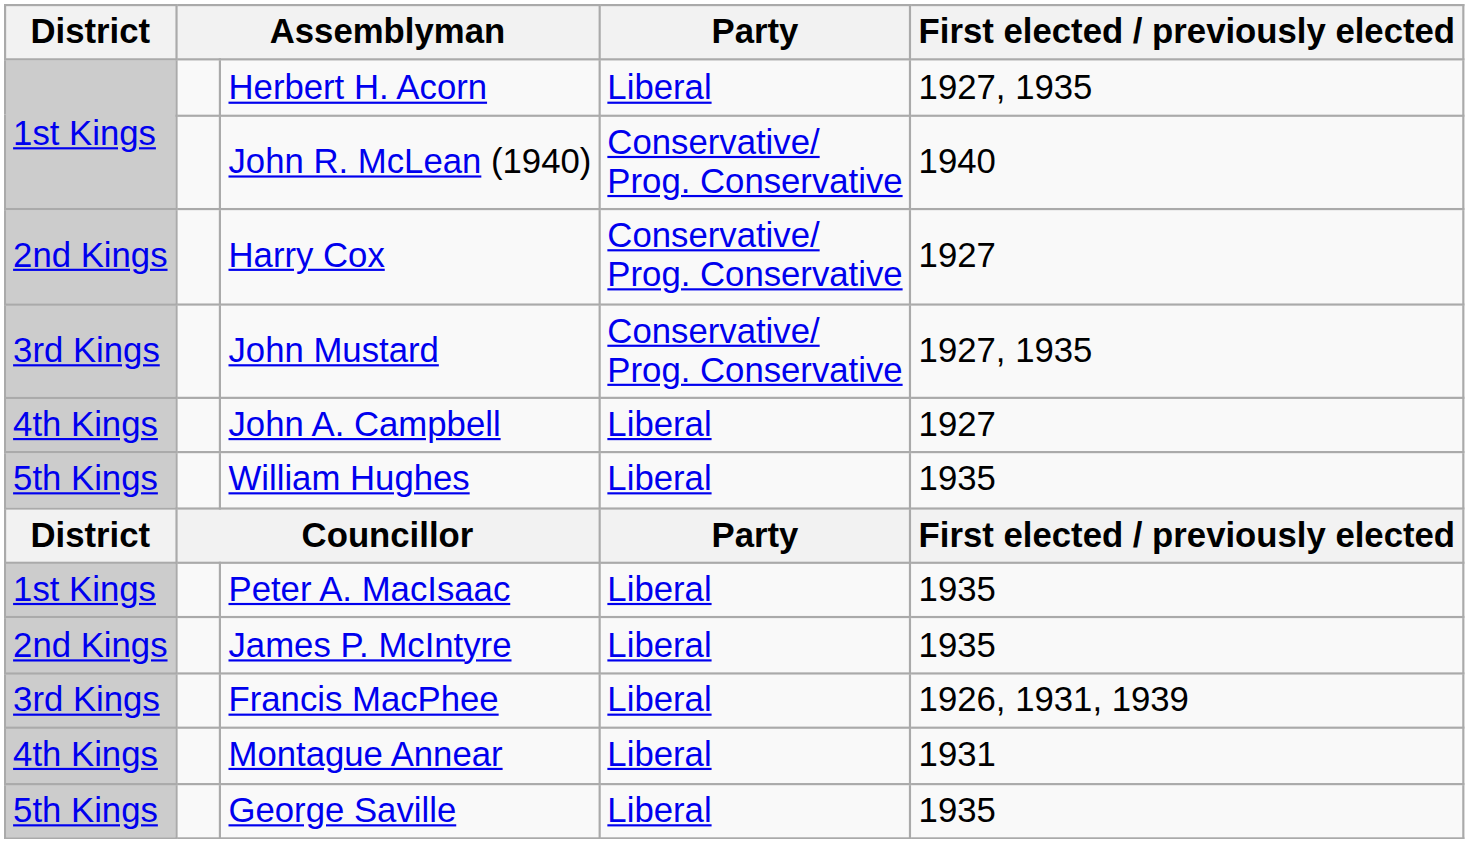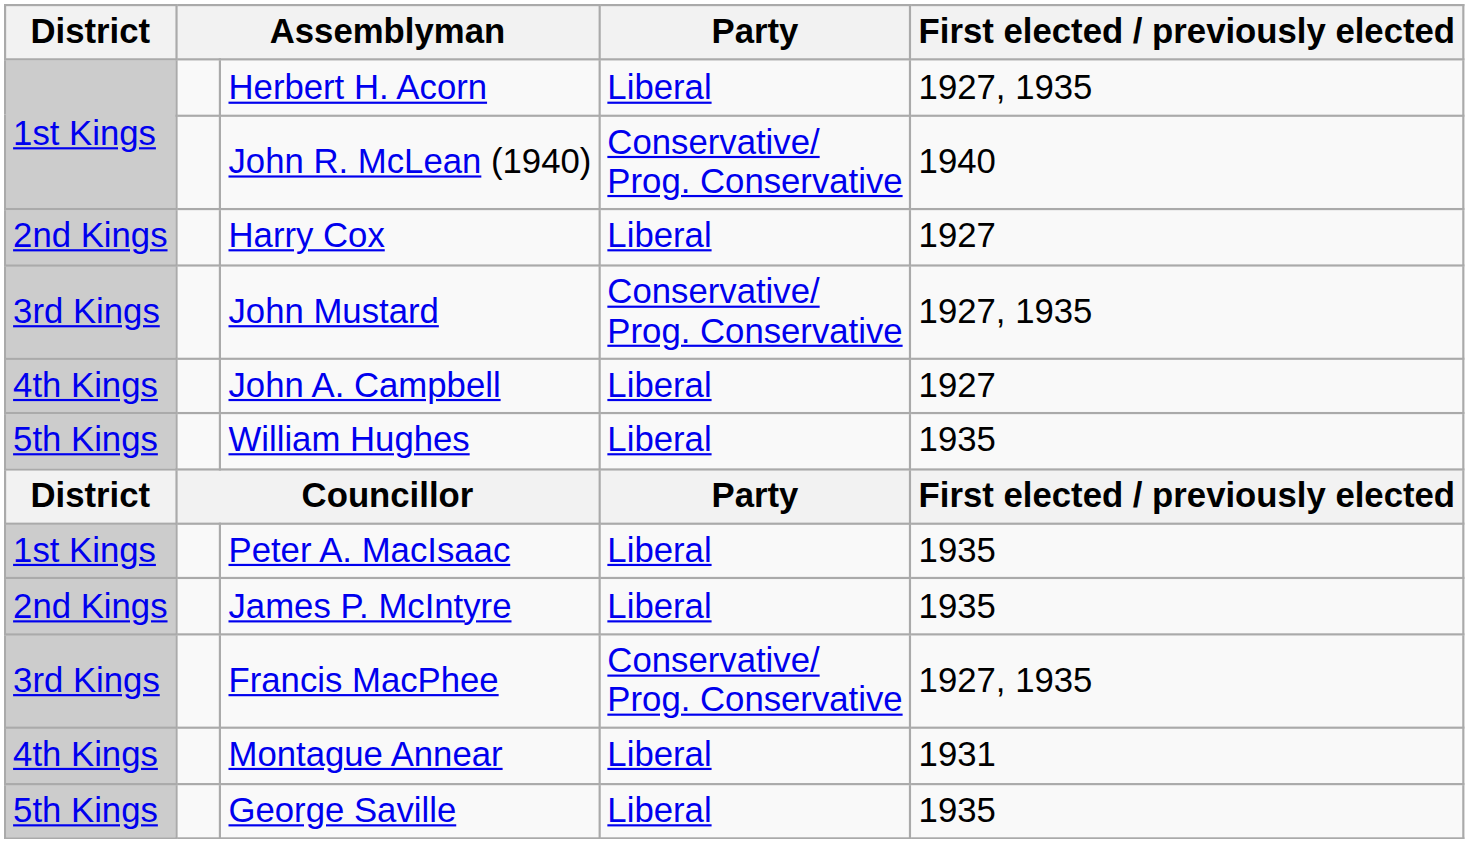 <table class="wikitable sortable">
 <tr>
 <th>District</th>
 <th colspan="2">Assemblyman</th>
 <th>Party</th>
 <th>First elected / previously elected</th>
 </tr>
 <tr>
 <td rowspan=2 bgcolor="CCCCCC"><a href='#'>1st Kings</a></td>
 <td>   </td>
 <td><a href='#'>Herbert H. Acorn</a></td>
 <td><a href='#'>Liberal</a></td>
 <td>1927, 1935</td>
 </tr>
 <tr>
 <td> </td>
 <td><a href='#'>John R. McLean</a> (1940)</td>
 <td><a href='#'>Conservative/<br>Prog. Conservative</a></td>
 <td>1940</td>
 </tr>
 <tr>
 <td bgcolor="CCCCCC"><a href='#'>2nd Kings</a></td>
 <td>   </td>
 <td><a href='#'>Harry Cox</a></td>
-<td><a href='#'>Conservative/<br>Prog. Conservative</a></td>
+<td><a href='#'>Liberal</a></td>
 <td>1927</td>
 </tr>
 <tr>
 <td bgcolor="CCCCCC"><a href='#'>3rd Kings</a></td>
 <td>   </td>
 <td><a href='#'>John Mustard</a></td>
 <td><a href='#'>Conservative/<br>Prog. Conservative</a></td>
 <td>1927, 1935</td>
 </tr>
 <tr>
 <td bgcolor="CCCCCC"><a href='#'>4th Kings</a></td>
 <td>   </td>
 <td><a href='#'>John A. Campbell</a></td>
 <td><a href='#'>Liberal</a></td>
 <td>1927</td>
 </tr>
 <tr>
 <td bgcolor="CCCCCC"><a href='#'>5th Kings</a></td>
 <td>   </td>
 <td><a href='#'>William Hughes</a></td>
 <td><a href='#'>Liberal</a></td>
 <td>1935</td>
 </tr>
 <tr>
 <th>District</th>
 <th colspan="2">Councillor</th>
 <th>Party</th>
 <th>First elected / previously elected</th>
 </tr>
 <tr>
 <td bgcolor="CCCCCC"><a href='#'>1st Kings</a></td>
 <td>   </td>
 <td><a href='#'>Peter A. MacIsaac</a></td>
 <td><a href='#'>Liberal</a></td>
 <td>1935</td>
 </tr>
 <tr>
 <td bgcolor="CCCCCC"><a href='#'>2nd Kings</a></td>
 <td>   </td>
 <td><a href='#'>James P. McIntyre</a></td>
 <td><a href='#'>Liberal</a></td>
 <td>1935</td>
 </tr>
 <tr>
 <td bgcolor="CCCCCC"><a href='#'>3rd Kings</a></td>
 <td>   </td>
 <td><a href='#'>Francis MacPhee</a></td>
-<td><a href='#'>Liberal</a></td>
-<td>1926, 1931, 1939</td>
+<td><a href='#'>Conservative/<br>Prog. Conservative</a></td>
+<td>1927, 1935</td>
 </tr>
 <tr>
 <td bgcolor="CCCCCC"><a href='#'>4th Kings</a></td>
 <td>   </td>
 <td><a href='#'>Montague Annear</a></td>
 <td><a href='#'>Liberal</a></td>
 <td>1931</td>
 </tr>
 <tr>
 <td bgcolor="CCCCCC"><a href='#'>5th Kings</a></td>
 <td>   </td>
 <td><a href='#'>George Saville</a></td>
 <td><a href='#'>Liberal</a></td>
 <td>1935</td>
 </tr>
 </table>
